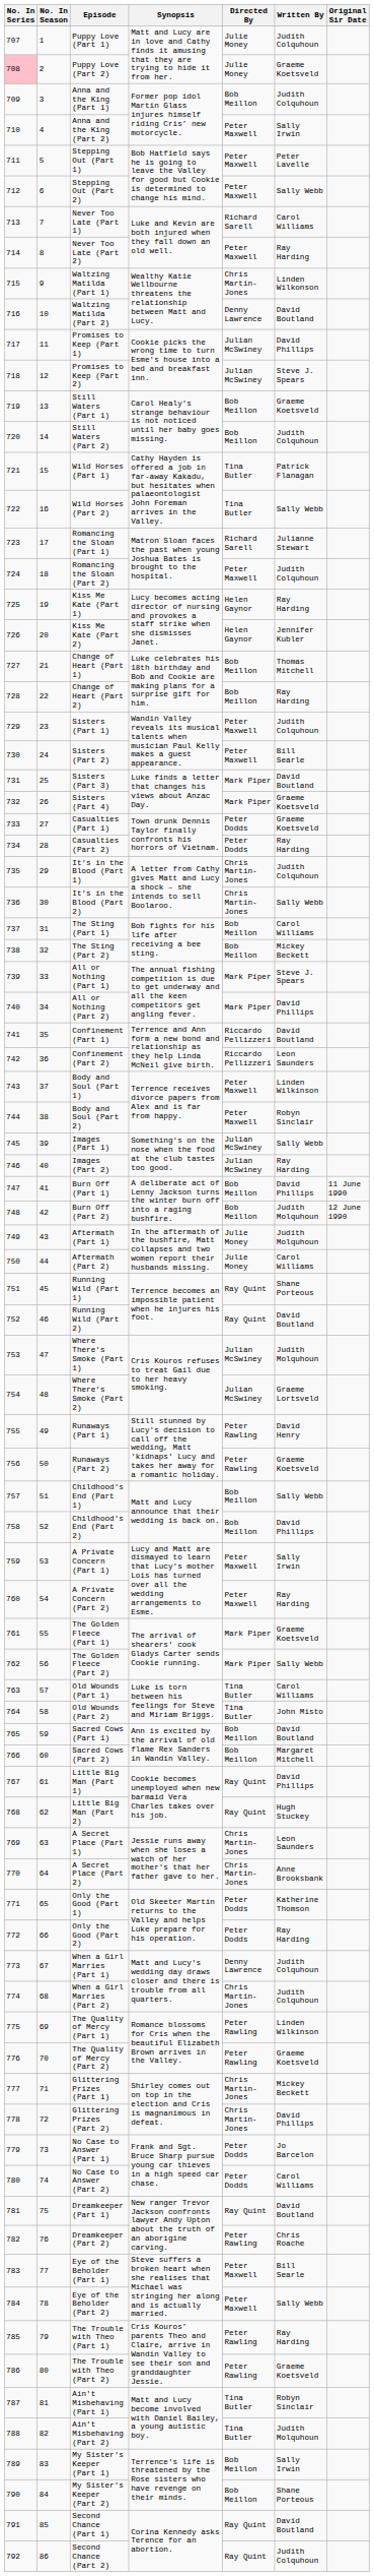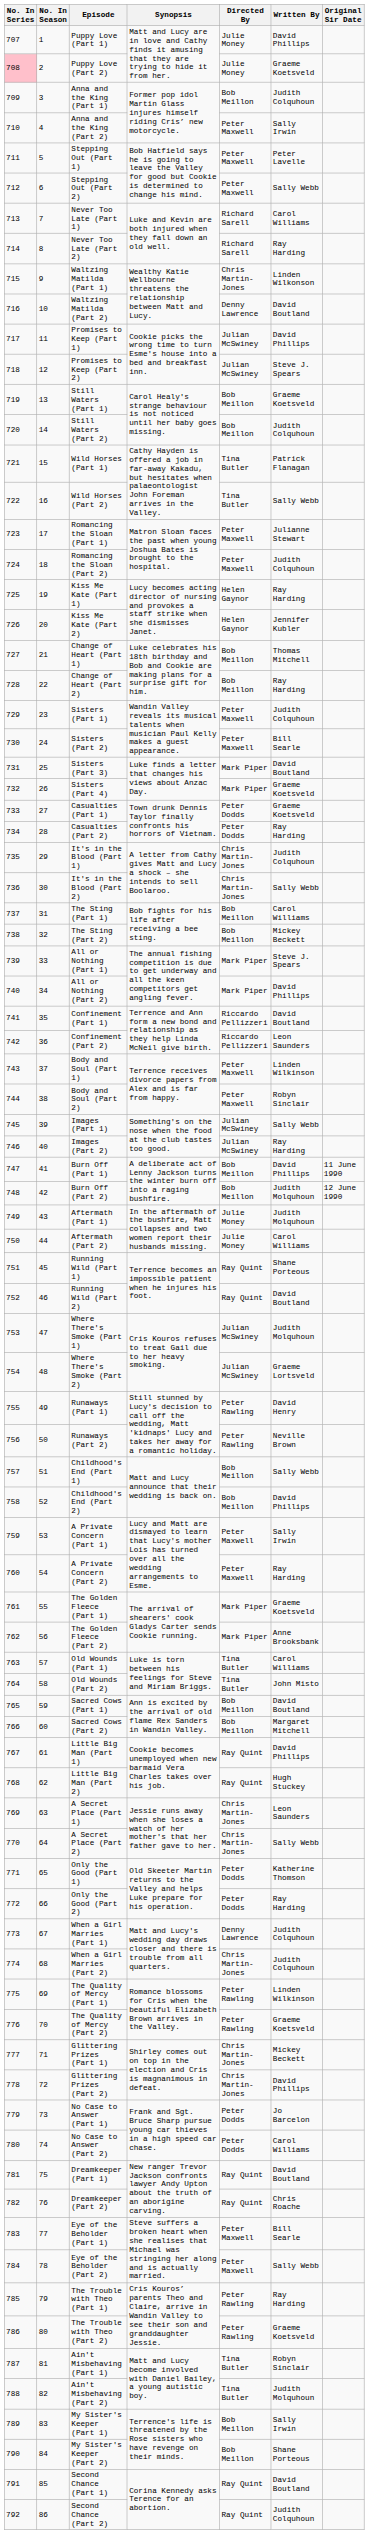 <table class="wikitable">
 <tr>
 <th>No. In Series</th>
 <th>No. In Season</th>
 <th>Episode</th>
 <th>Synopsis</th>
 <th>Directed By</th>
 <th>Written By</th>
 <th>Original Sir Date</th>
 </tr>
 <tr>
 <td>707</td>
 <td>1</td>
 <td>Puppy Love (Part 1)</td>
 <td rowspan="2">Matt and Lucy are in love and Cathy finds it amusing that they are trying to hide it from her.</td>
 <td>Julie Money</td>
-<td>Judith Colquhoun</td>
+<td>David Phillips</td>
 <td></td>
 </tr>
 <tr>
 <td style="background: pink;">708</td>
 <td>2</td>
 <td>Puppy Love (Part 2)</td>
 <td>Julie Money</td>
 <td>Graeme Koetsveld</td>
 <td></td>
 </tr>
 <tr>
 <td>709</td>
 <td>3</td>
 <td>Anna and the King (Part 1)</td>
 <td rowspan="2">Former pop idol Martin Glass injures himself riding Cris’ new motorcycle.</td>
 <td>Bob Meillon</td>
 <td>Judith Colquhoun</td>
 <td></td>
 </tr>
 <tr>
 <td>710</td>
 <td>4</td>
 <td>Anna and the King (Part 2)</td>
 <td>Peter Maxwell</td>
 <td>Sally Irwin</td>
 <td></td>
 </tr>
 <tr>
 <td>711</td>
 <td>5</td>
 <td>Stepping Out (Part 1)</td>
 <td rowspan="2">Bob Hatfield says he is going to leave the Valley for good but Cookie is determined to change his mind.</td>
 <td>Peter Maxwell</td>
 <td>Peter Lavelle</td>
 <td></td>
 </tr>
 <tr>
 <td>712</td>
 <td>6</td>
 <td>Stepping Out (Part 2)</td>
 <td>Peter Maxwell</td>
 <td>Sally Webb</td>
 <td></td>
 </tr>
 <tr>
 <td>713</td>
 <td>7</td>
 <td>Never Too Late (Part 1)</td>
 <td rowspan="2">Luke and Kevin are both injured when they fall down an old well.</td>
 <td>Richard Sarell</td>
 <td>Carol Williams</td>
 <td></td>
 </tr>
 <tr>
 <td>714</td>
 <td>8</td>
 <td>Never Too Late (Part 2)</td>
-<td>Peter Maxwell</td>
+<td>Richard Sarell</td>
 <td>Ray Harding</td>
 <td></td>
 </tr>
 <tr>
 <td>715</td>
 <td>9</td>
 <td>Waltzing Matilda (Part 1)</td>
 <td rowspan="2">Wealthy Katie Wellbourne threatens the relationship between Matt and Lucy.</td>
 <td>Chris Martin-Jones</td>
 <td>Linden Wilkonson</td>
 <td></td>
 </tr>
 <tr>
 <td>716</td>
 <td>10</td>
 <td>Waltzing Matilda (Part 2)</td>
 <td>Denny Lawrence</td>
 <td>David Boutland</td>
 <td></td>
 </tr>
 <tr>
 <td>717</td>
 <td>11</td>
 <td>Promises to Keep (Part 1)</td>
 <td rowspan="2">Cookie picks the wrong time to turn Esme's house into a bed and breakfast inn.</td>
 <td>Julian McSwiney</td>
 <td>David Phillips</td>
 <td></td>
 </tr>
 <tr>
 <td>718</td>
 <td>12</td>
 <td>Promises to Keep (Part 2)</td>
 <td>Julian McSwiney</td>
 <td>Steve J. Spears</td>
 <td></td>
 </tr>
 <tr>
 <td>719</td>
 <td>13</td>
 <td>Still Waters (Part 1)</td>
 <td rowspan="2">Carol Healy's strange behaviour is not noticed until her baby goes missing.</td>
 <td>Bob Meillon</td>
 <td>Graeme Koetsveld</td>
 <td></td>
 </tr>
 <tr>
 <td>720</td>
 <td>14</td>
 <td>Still Waters (Part 2)</td>
 <td>Bob Meillon</td>
 <td>Judith Colquhoun</td>
 <td></td>
 </tr>
 <tr>
 <td>721</td>
 <td>15</td>
 <td>Wild Horses (Part 1)</td>
 <td rowspan="2">Cathy Hayden is offered a job in far-away Kakadu, but hesitates when palaeontologist John Foreman arrives in the Valley.</td>
 <td>Tina Butler</td>
 <td>Patrick Flanagan</td>
 <td></td>
 </tr>
 <tr>
 <td>722</td>
 <td>16</td>
 <td>Wild Horses (Part 2)</td>
 <td>Tina Butler</td>
 <td>Sally Webb</td>
 <td></td>
 </tr>
 <tr>
 <td>723</td>
 <td>17</td>
 <td>Romancing the Sloan (Part 1)</td>
 <td rowspan="2">Matron Sloan faces the past when young Joshua Bates is brought to the hospital.</td>
-<td>Richard Sarell</td>
+<td>Peter Maxwell</td>
 <td>Julianne Stewart</td>
 <td></td>
 </tr>
 <tr>
 <td>724</td>
 <td>18</td>
 <td>Romancing the Sloan (Part 2)</td>
 <td>Peter Maxwell</td>
 <td>Judith Colquhoun</td>
 <td></td>
 </tr>
 <tr>
 <td>725</td>
 <td>19</td>
 <td>Kiss Me Kate (Part 1)</td>
 <td rowspan="2">Lucy becomes acting director of nursing and provokes a staff strike when she dismisses Janet.</td>
 <td>Helen Gaynor</td>
 <td>Ray Harding</td>
 <td></td>
 </tr>
 <tr>
 <td>726</td>
 <td>20</td>
 <td>Kiss Me Kate (Part 2)</td>
 <td>Helen Gaynor</td>
 <td>Jennifer Kubler</td>
 <td></td>
 </tr>
 <tr>
 <td>727</td>
 <td>21</td>
 <td>Change of Heart (Part 1)</td>
 <td rowspan="2">Luke celebrates his 18th birthday and Bob and Cookie are making plans for a surprise gift for him.</td>
 <td>Bob Meillon</td>
 <td>Thomas Mitchell</td>
 <td></td>
 </tr>
 <tr>
 <td>728</td>
 <td>22</td>
 <td>Change of Heart (Part 2)</td>
 <td>Bob Meillon</td>
 <td>Ray Harding</td>
 <td></td>
 </tr>
 <tr>
 <td>729</td>
 <td>23</td>
 <td>Sisters (Part 1)</td>
 <td rowspan="2">Wandin Valley reveals its musical talents when musician Paul Kelly makes a guest appearance.</td>
 <td>Peter Maxwell</td>
 <td>Judith Colquhoun</td>
 <td></td>
 </tr>
 <tr>
 <td>730</td>
 <td>24</td>
 <td>Sisters (Part 2)</td>
 <td>Peter Maxwell</td>
 <td>Bill Searle</td>
 <td></td>
 </tr>
 <tr>
 <td>731</td>
 <td>25</td>
 <td>Sisters (Part 3)</td>
 <td rowspan="2">Luke finds a letter that changes his views about Anzac Day.</td>
 <td>Mark Piper</td>
 <td>David Boutland</td>
 <td></td>
 </tr>
 <tr>
 <td>732</td>
 <td>26</td>
 <td>Sisters (Part 4)</td>
 <td>Mark Piper</td>
 <td>Graeme Koetsveld</td>
 <td></td>
 </tr>
 <tr>
 <td>733</td>
 <td>27</td>
 <td>Casualties (Part 1)</td>
 <td rowspan="2">Town drunk Dennis Taylor finally confronts his horrors of Vietnam.</td>
 <td>Peter Dodds</td>
 <td>Graeme Koetsveld</td>
 <td></td>
 </tr>
 <tr>
 <td>734</td>
 <td>28</td>
 <td>Casualties (Part 2)</td>
 <td>Peter Dodds</td>
 <td>Ray Harding</td>
 <td></td>
 </tr>
 <tr>
 <td>735</td>
 <td>29</td>
 <td>It's in the Blood (Part 1)</td>
 <td rowspan="2">A letter from Cathy gives Matt and Lucy a shock – she intends to sell Boolaroo.</td>
 <td>Chris Martin-Jones</td>
 <td>Judith Colquhoun</td>
 <td></td>
 </tr>
 <tr>
 <td>736</td>
 <td>30</td>
 <td>It's in the Blood (Part 2)</td>
 <td>Chris Martin-Jones</td>
 <td>Sally Webb</td>
 <td></td>
 </tr>
 <tr>
 <td>737</td>
 <td>31</td>
 <td>The Sting (Part 1)</td>
 <td rowspan="2">Bob fights for his life after receiving a bee sting.</td>
 <td>Bob Meillon</td>
 <td>Carol Williams</td>
 <td></td>
 </tr>
 <tr>
 <td>738</td>
 <td>32</td>
 <td>The Sting (Part 2)</td>
 <td>Bob Meillon</td>
 <td>Mickey Beckett</td>
 <td></td>
 </tr>
 <tr>
 <td>739</td>
 <td>33</td>
 <td>All or Nothing (Part 1)</td>
 <td rowspan="2">The annual fishing competition is due to get underway and all the keen competitors get angling fever.</td>
 <td>Mark Piper</td>
 <td>Steve J. Spears</td>
 <td></td>
 </tr>
 <tr>
 <td>740</td>
 <td>34</td>
 <td>All or Nothing (Part 2)</td>
 <td>Mark Piper</td>
 <td>David Phillips</td>
 <td></td>
 </tr>
 <tr>
 <td>741</td>
 <td>35</td>
 <td>Confinement (Part 1)</td>
 <td rowspan="2">Terrence and Ann form a new bond and relationship as they help Linda McNeil give birth.</td>
 <td>Riccardo Pellizzeri</td>
 <td>David Boutland</td>
 <td></td>
 </tr>
 <tr>
 <td>742</td>
 <td>36</td>
 <td>Confinement (Part 2)</td>
 <td>Riccardo Pellizzeri</td>
 <td>Leon Saunders</td>
 <td></td>
 </tr>
 <tr>
 <td>743</td>
 <td>37</td>
 <td>Body and Soul (Part 1)</td>
 <td rowspan="2">Terrence receives divorce papers from Alex and is far from happy.</td>
 <td>Peter Maxwell</td>
 <td>Linden Wilkinson</td>
 <td></td>
 </tr>
 <tr>
 <td>744</td>
 <td>38</td>
 <td>Body and Soul (Part 2)</td>
 <td>Peter Maxwell</td>
 <td>Robyn Sinclair</td>
 <td></td>
 </tr>
 <tr>
 <td>745</td>
 <td>39</td>
 <td>Images (Part 1)</td>
 <td rowspan="2">Something's on the nose when the food at the club tastes too good.</td>
 <td>Julian McSwiney</td>
 <td>Sally Webb</td>
 <td></td>
 </tr>
 <tr>
 <td>746</td>
 <td>40</td>
 <td>Images (Part 2)</td>
 <td>Julian McSwiney</td>
 <td>Ray Harding</td>
 <td></td>
 </tr>
 <tr>
 <td>747</td>
 <td>41</td>
 <td>Burn Off (Part 1)</td>
 <td rowspan="2">A deliberate act of Lenny Jackson turns the winter burn off into a raging bushfire.</td>
 <td>Bob Meillon</td>
 <td>David Phillips</td>
 <td>11 June 1990</td>
 </tr>
 <tr>
 <td>748</td>
 <td>42</td>
 <td>Burn Off (Part 2)</td>
 <td>Bob Meillon</td>
 <td>Judith Molquhoun</td>
 <td>12 June 1990</td>
 </tr>
 <tr>
 <td>749</td>
 <td>43</td>
 <td>Aftermath (Part 1)</td>
 <td rowspan="2">In the aftermath of the bushfire, Matt collapses and two women report their husbands missing.</td>
 <td>Julie Money</td>
 <td>Judith Molquhoun</td>
 <td></td>
 </tr>
 <tr>
 <td>750</td>
 <td>44</td>
 <td>Aftermath (Part 2)</td>
 <td>Julie Money</td>
 <td>Carol Williams</td>
 <td></td>
 </tr>
 <tr>
 <td>751</td>
 <td>45</td>
 <td>Running Wild (Part 1)</td>
 <td rowspan="2">Terrence becomes an impossible patient when he injures his foot.</td>
 <td>Ray Quint</td>
 <td>Shane Porteous</td>
 <td></td>
 </tr>
 <tr>
 <td>752</td>
 <td>46</td>
 <td>Running Wild (Part 2)</td>
 <td>Ray Quint</td>
 <td>David Boutland</td>
 <td></td>
 </tr>
 <tr>
 <td>753</td>
 <td>47</td>
 <td>Where There's Smoke (Part 1)</td>
 <td rowspan="2">Cris Kouros refuses to treat Gail due to her heavy smoking.</td>
 <td>Julian McSwiney</td>
 <td>Judith Molquhoun</td>
 <td></td>
 </tr>
 <tr>
 <td>754</td>
 <td>48</td>
 <td>Where There's Smoke (Part 2)</td>
 <td>Julian McSwiney</td>
 <td>Graeme Lortsveld</td>
 <td></td>
 </tr>
 <tr>
 <td>755</td>
 <td>49</td>
 <td>Runaways (Part 1)</td>
 <td rowspan="2">Still stunned by Lucy's decision to call off the wedding, Matt 'kidnaps' Lucy and takes her away for a romantic holiday.</td>
 <td>Peter Rawling</td>
 <td>David Henry</td>
 <td></td>
 </tr>
 <tr>
 <td>756</td>
 <td>50</td>
 <td>Runaways (Part 2)</td>
 <td>Peter Rawling</td>
-<td>Graeme Koetsveld</td>
+<td>Neville Brown</td>
 <td></td>
 </tr>
 <tr>
 <td>757</td>
 <td>51</td>
 <td>Childhood's End (Part 1)</td>
 <td rowspan="2">Matt and Lucy announce that their wedding is back on.</td>
 <td>Bob Meillon</td>
 <td>Sally Webb</td>
 <td></td>
 </tr>
 <tr>
 <td>758</td>
 <td>52</td>
 <td>Childhood's End (Part 2)</td>
 <td>Bob Meillon</td>
 <td>David Phillips</td>
 <td></td>
 </tr>
 <tr>
 <td>759</td>
 <td>53</td>
 <td>A Private Concern (Part 1)</td>
 <td rowspan="2">Lucy and Matt are dismayed to learn that Lucy's mother Lois has turned over all the wedding arrangements to Esme.</td>
 <td>Peter Maxwell</td>
 <td>Sally Irwin</td>
 <td></td>
 </tr>
 <tr>
 <td>760</td>
 <td>54</td>
 <td>A Private Concern (Part 2)</td>
 <td>Peter Maxwell</td>
 <td>Ray Harding</td>
 <td></td>
 </tr>
 <tr>
 <td>761</td>
 <td>55</td>
 <td>The Golden Fleece (Part 1)</td>
 <td rowspan="2">The arrival of shearers' cook Gladys Carter sends Cookie running.</td>
 <td>Mark Piper</td>
 <td>Graeme Koetsveld</td>
 <td></td>
 </tr>
 <tr>
 <td>762</td>
 <td>56</td>
 <td>The Golden Fleece (Part 2)</td>
 <td>Mark Piper</td>
-<td>Sally Webb</td>
+<td>Anne Brooksbank</td>
 <td></td>
 </tr>
 <tr>
 <td>763</td>
 <td>57</td>
 <td>Old Wounds (Part 1)</td>
 <td rowspan="2">Luke is torn between his feelings for Steve and Miriam Briggs.</td>
 <td>Tina Butler</td>
 <td>Carol Williams</td>
 <td></td>
 </tr>
 <tr>
 <td>764</td>
 <td>58</td>
 <td>Old Wounds (Part 2)</td>
 <td>Tina Butler</td>
 <td>John Misto</td>
 <td></td>
 </tr>
 <tr>
 <td>765</td>
 <td>59</td>
 <td>Sacred Cows (Part 1)</td>
 <td rowspan="2">Ann is excited by the arrival of old flame Rex Sanders in Wandin Valley.</td>
 <td>Bob Meillon</td>
 <td>David Boutland</td>
 <td></td>
 </tr>
 <tr>
 <td>766</td>
 <td>60</td>
 <td>Sacred Cows (Part 2)</td>
 <td>Bob Meillon</td>
 <td>Margaret Mitchell</td>
 <td></td>
 </tr>
 <tr>
 <td>767</td>
 <td>61</td>
 <td>Little Big Man (Part 1)</td>
 <td rowspan="2">Cookie becomes unemployed when new barmaid Vera Charles takes over his job.</td>
 <td>Ray Quint</td>
 <td>David Phillips</td>
 <td></td>
 </tr>
 <tr>
 <td>768</td>
 <td>62</td>
 <td>Little Big Man (Part 2)</td>
 <td>Ray Quint</td>
 <td>Hugh Stuckey</td>
 <td></td>
 </tr>
 <tr>
 <td>769</td>
 <td>63</td>
 <td>A Secret Place (Part 1)</td>
 <td rowspan="2">Jessie runs away when she loses a watch of her mother's that her father gave to her.</td>
 <td>Chris Martin-Jones</td>
 <td>Leon Saunders</td>
 <td></td>
 </tr>
 <tr>
 <td>770</td>
 <td>64</td>
 <td>A Secret Place (Part 2)</td>
 <td>Chris Martin-Jones</td>
-<td>Anne Brooksbank</td>
+<td>Sally Webb</td>
 <td></td>
 </tr>
 <tr>
 <td>771</td>
 <td>65</td>
 <td>Only the Good (Part 1)</td>
 <td rowspan="2">Old Skeeter Martin returns to the Valley and helps Luke prepare for his operation.</td>
 <td>Peter Dodds</td>
 <td>Katherine Thomson</td>
 <td></td>
 </tr>
 <tr>
 <td>772</td>
 <td>66</td>
 <td>Only the Good (Part 2)</td>
 <td>Peter Dodds</td>
 <td>Ray Harding</td>
 <td></td>
 </tr>
 <tr>
 <td>773</td>
 <td>67</td>
 <td>When a Girl Marries (Part 1)</td>
 <td rowspan="2">Matt and Lucy's wedding day draws closer and there is trouble from all quarters.</td>
 <td>Denny Lawrence</td>
 <td>Judith Colquhoun</td>
 <td></td>
 </tr>
 <tr>
 <td>774</td>
 <td>68</td>
 <td>When a Girl Marries (Part 2)</td>
 <td>Chris Martin-Jones</td>
 <td>Judith Colquhoun</td>
 <td></td>
 </tr>
 <tr>
 <td>775</td>
 <td>69</td>
 <td>The Quality of Mercy (Part 1)</td>
 <td rowspan="2">Romance blossoms for Cris when the beautiful Elizabeth Brown arrives in the Valley.</td>
 <td>Peter Rawling</td>
 <td>Linden Wilkinson</td>
 <td></td>
 </tr>
 <tr>
 <td>776</td>
 <td>70</td>
 <td>The Quality of Mercy (Part 2)</td>
 <td>Peter Rawling</td>
 <td>Graeme Koetsveld</td>
 <td></td>
 </tr>
 <tr>
 <td>777</td>
 <td>71</td>
 <td>Glittering Prizes (Part 1)</td>
 <td rowspan="2">Shirley comes out on top in the election and Cris is magnanimous in defeat.</td>
 <td>Chris Martin-Jones</td>
 <td>Mickey Beckett</td>
 <td></td>
 </tr>
 <tr>
 <td>778</td>
 <td>72</td>
 <td>Glittering Prizes (Part 2)</td>
 <td>Chris Martin-Jones</td>
 <td>David Phillips</td>
 <td></td>
 </tr>
 <tr>
 <td>779</td>
 <td>73</td>
 <td>No Case to Answer (Part 1)</td>
 <td rowspan="2">Frank and Sgt. Bruce Sharp pursue young car thieves in a high speed car chase.</td>
 <td>Peter Dodds</td>
 <td>Jo Barcelon</td>
 <td></td>
 </tr>
 <tr>
 <td>780</td>
 <td>74</td>
 <td>No Case to Answer (Part 2)</td>
 <td>Peter Dodds</td>
 <td>Carol Williams</td>
 <td></td>
 </tr>
 <tr>
 <td>781</td>
 <td>75</td>
 <td>Dreamkeeper (Part 1)</td>
 <td rowspan="2">New ranger Trevor Jackson confronts lawyer Andy Upton about the truth of an aborigine carving.</td>
 <td>Ray Quint</td>
 <td>David Boutland</td>
 <td></td>
 </tr>
 <tr>
 <td>782</td>
 <td>76</td>
 <td>Dreamkeeper (Part 2)</td>
-<td>Peter Rawling</td>
+<td>Ray Quint</td>
 <td>Chris Roache</td>
 <td></td>
 </tr>
 <tr>
 <td>783</td>
 <td>77</td>
 <td>Eye of the Beholder (Part 1)</td>
 <td rowspan="2">Steve suffers a broken heart when she realises that Michael was stringing her along and is actually married.</td>
 <td>Peter Maxwell</td>
 <td>Bill Searle</td>
 <td></td>
 </tr>
 <tr>
 <td>784</td>
 <td>78</td>
 <td>Eye of the Beholder (Part 2)</td>
 <td>Peter Maxwell</td>
 <td>Sally Webb</td>
 <td></td>
 </tr>
 <tr>
 <td>785</td>
 <td>79</td>
 <td>The Trouble with Theo (Part 1)</td>
 <td rowspan="2">Cris Kouros’ parents Theo and Claire, arrive in Wandin Valley to see their son and granddaughter Jessie.</td>
 <td>Peter Rawling</td>
 <td>Ray Harding</td>
 <td></td>
 </tr>
 <tr>
 <td>786</td>
 <td>80</td>
 <td>The Trouble with Theo (Part 2)</td>
 <td>Peter Rawling</td>
 <td>Graeme Koetsveld</td>
 <td></td>
 </tr>
 <tr>
 <td>787</td>
 <td>81</td>
 <td>Ain't Misbehaving (Part 1)</td>
 <td rowspan="2">Matt and Lucy become involved with Daniel Bailey, a young autistic boy.</td>
 <td>Tina Butler</td>
 <td>Robyn Sinclair</td>
 <td></td>
 </tr>
 <tr>
 <td>788</td>
 <td>82</td>
 <td>Ain't Misbehaving (Part 2)</td>
 <td>Tina Butler</td>
 <td>Judith Molquhoun</td>
 <td></td>
 </tr>
 <tr>
 <td>789</td>
 <td>83</td>
 <td>My Sister's Keeper (Part 1)</td>
 <td rowspan="2">Terrence's life is threatened by the Rose sisters who have revenge on their minds.</td>
 <td>Bob Meillon</td>
 <td>Sally Irwin</td>
 <td></td>
 </tr>
 <tr>
 <td>790</td>
 <td>84</td>
 <td>My Sister's Keeper (Part 2)</td>
 <td>Bob Meillon</td>
 <td>Shane Porteous</td>
 <td></td>
 </tr>
 <tr>
 <td>791</td>
 <td>85</td>
 <td>Second Chance (Part 1)</td>
 <td rowspan="2">Corina Kennedy asks Terence for an abortion.</td>
 <td>Ray Quint</td>
 <td>David Boutland</td>
 <td></td>
 </tr>
 <tr>
 <td>792</td>
 <td>86</td>
 <td>Second Chance (Part 2)</td>
 <td>Ray Quint</td>
 <td>Judith Colquhoun</td>
 <td></td>
 </tr>
 </table>
